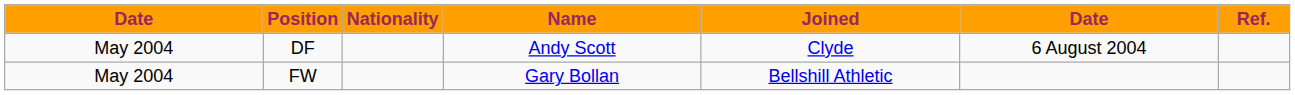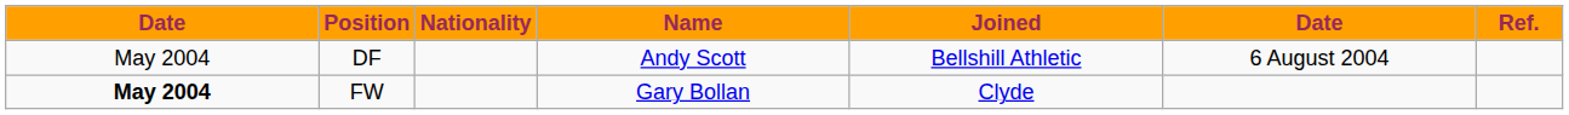 <table class="wikitable"  style="text-align:center; font-size:90%; ">
 <tr>
 <th style="background:#ffa000; color:#98285c; width:200px;">Date</th>
 <th style="background:#ffa000; color:#98285c; width:50px;">Position</th>
 <th style="background:#ffa000; color:#98285c; width:50px;">Nationality</th>
 <th style="background:#ffa000; color:#98285c; width:200px;">Name</th>
 <th style="background:#ffa000; color:#98285c; width:200px;">Joined</th>
 <th style="background:#ffa000; color:#98285c; width:200px;">Date</th>
 <th style="background:#ffa000; color:#98285c; width:50px;">Ref.</th>
 </tr>
 <tr>
 <td>May 2004</td>
 <td>DF</td>
 <td></td>
 <td><a href='#'>Andy Scott</a></td>
-<td><a href='#'>Clyde</a></td>
+<td><a href='#'>Bellshill Athletic</a></td>
 <td>6 August 2004</td>
 <td></td>
 </tr>
 <tr>
-<td>May 2004</td>
+<td><strong>May 2004</strong></td>
 <td>FW</td>
 <td></td>
 <td><a href='#'>Gary Bollan</a></td>
-<td><a href='#'>Bellshill Athletic</a></td>
+<td><a href='#'>Clyde</a></td>
 <td></td>
 <td></td>
 </tr>
 </table>
